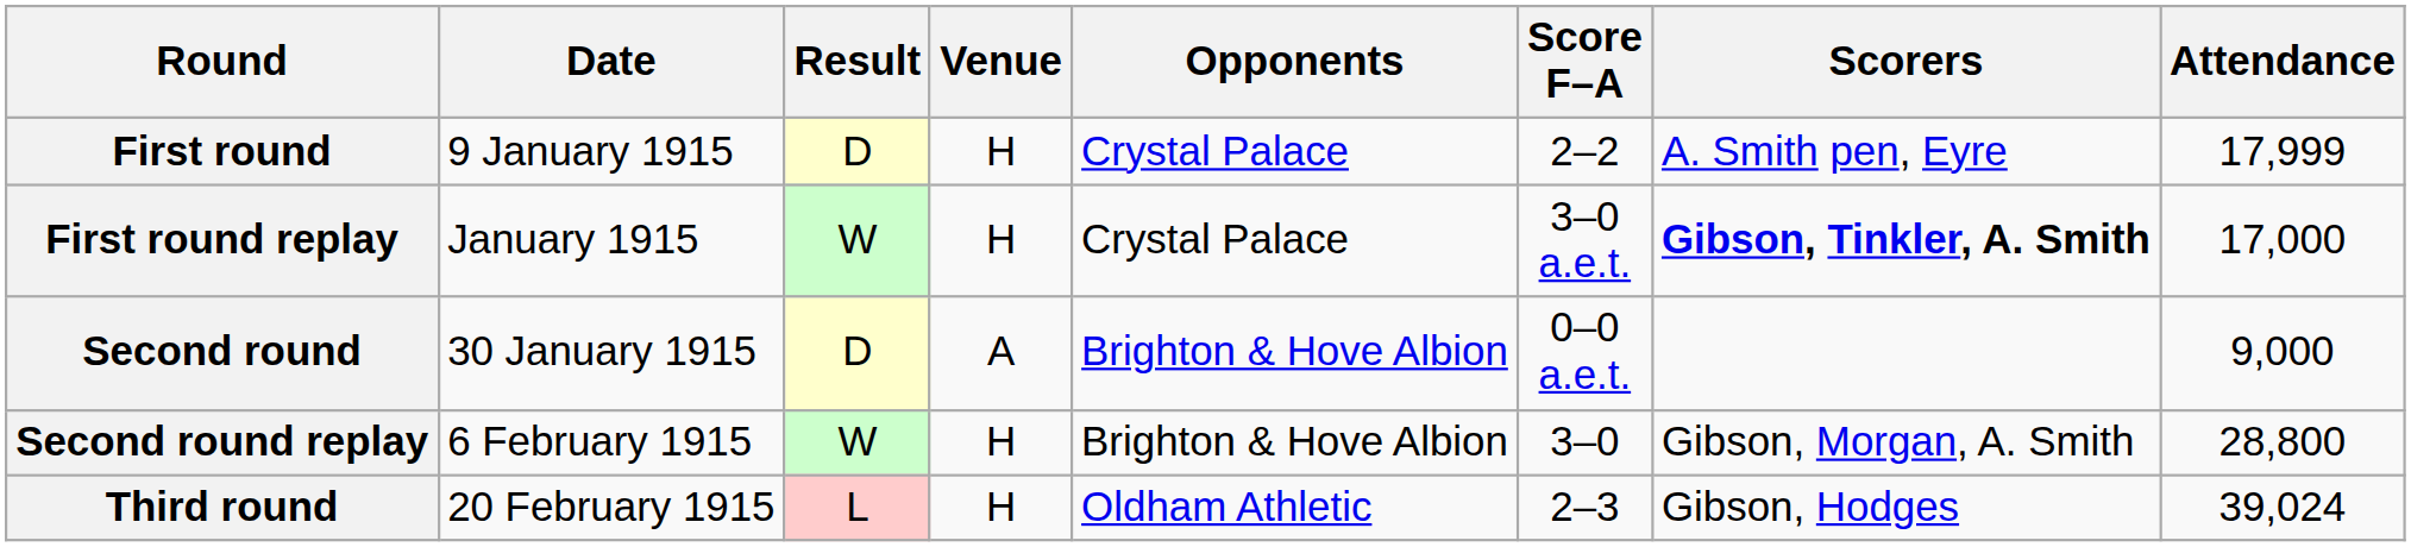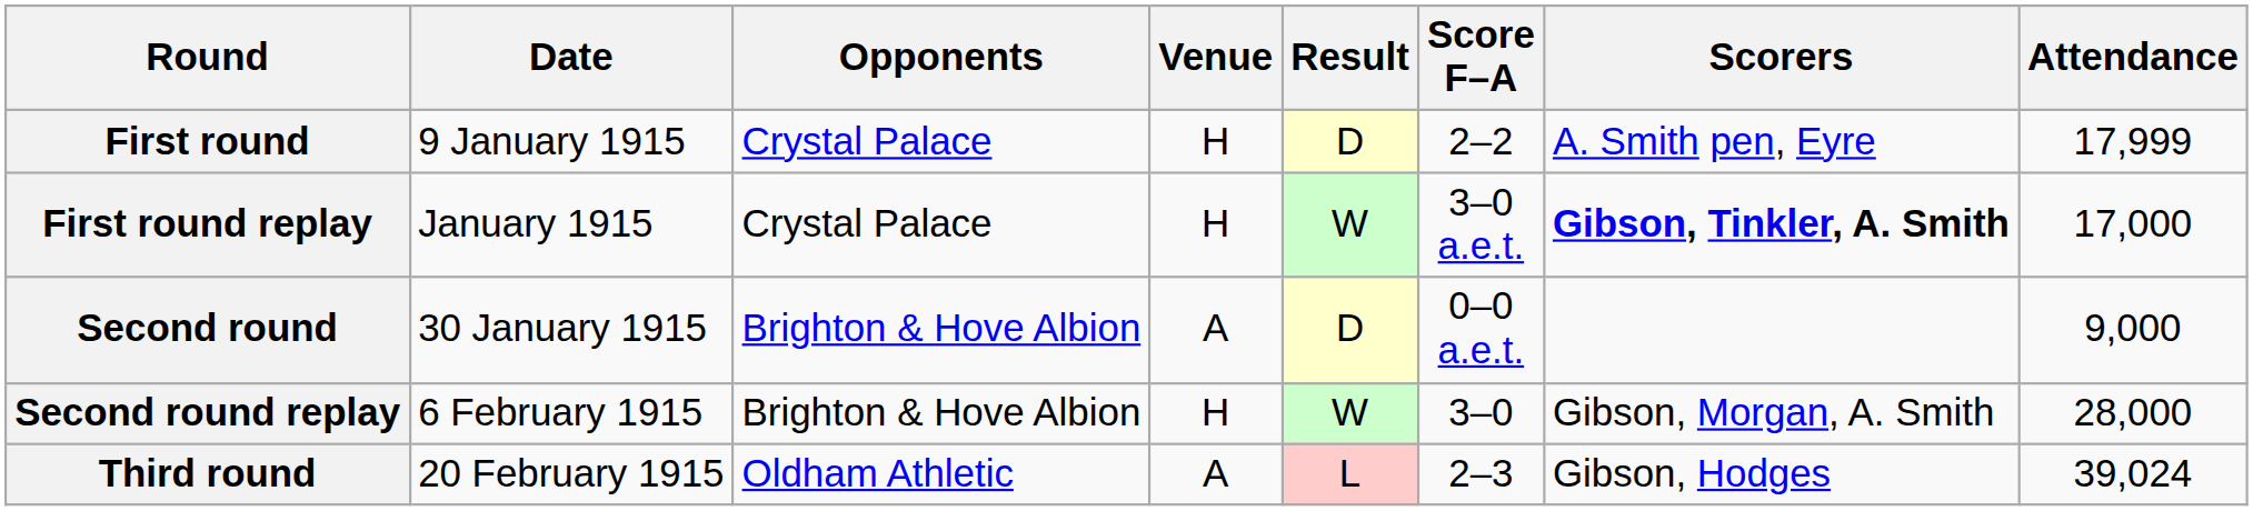 <table class="wikitable plainrowheaders" style="text-align:center">
 <tr>
 <th scope="col">Round</th>
 <th scope="col">Date</th>
+<th scope="col">Opponents</th>
+<th scope="col">Venue</th>
 <th scope="col">Result</th>
-<th scope="col">Venue</th>
-<th scope="col">Opponents</th>
 <th scope="col">Score<br>F–A</th>
 <th scope="col">Scorers</th>
 <th scope="col">Attendance</th>
 </tr>
 <tr>
 <th scope="row">First round</th>
 <td align="left">9 January 1915</td>
+<td align="left"><a href='#'>Crystal Palace</a></td>
+<td>H</td>
 <td style=background:#ffc>D</td>
-<td>H</td>
-<td align="left"><a href='#'>Crystal Palace</a></td>
 <td>2–2</td>
 <td align="left"><a href='#'>A. Smith</a> <a href='#'>pen</a>, <a href='#'>Eyre</a></td>
 <td>17,999</td>
 </tr>
 <tr>
 <th scope="row">First round replay</th>
 <td align="left">January 1915</td>
+<td align="left">Crystal Palace</td>
+<td>H</td>
 <td style=background:#cfc>W</td>
-<td>H</td>
-<td align="left">Crystal Palace</td>
 <td>3–0<br><a href='#'>a.e.t.</a></td>
 <td align="left"><strong><a href='#'>Gibson</a>, <a href='#'>Tinkler</a>, A. Smith</strong></td>
 <td>17,000</td>
 </tr>
 <tr>
 <th scope="row">Second round</th>
 <td align="left">30 January 1915</td>
+<td align="left"><a href='#'>Brighton & Hove Albion</a></td>
+<td>A</td>
 <td style=background:#ffc>D</td>
-<td>A</td>
-<td align="left"><a href='#'>Brighton & Hove Albion</a></td>
 <td>0–0<br><a href='#'>a.e.t.</a></td>
 <td></td>
 <td>9,000</td>
 </tr>
 <tr>
 <th scope="row">Second round replay</th>
 <td align="left">6 February 1915</td>
+<td align="left">Brighton & Hove Albion</td>
+<td>H</td>
 <td style=background:#cfc>W</td>
-<td>H</td>
-<td align="left">Brighton & Hove Albion</td>
 <td>3–0</td>
 <td align="left">Gibson, <a href='#'>Morgan</a>, A. Smith</td>
-<td>28,800</td>
+<td>28,000</td>
 </tr>
 <tr>
 <th scope="row">Third round</th>
 <td align="left">20 February 1915</td>
+<td align="left"><a href='#'>Oldham Athletic</a></td>
+<td>A</td>
 <td style=background:#fcc>L</td>
-<td>H</td>
-<td align="left"><a href='#'>Oldham Athletic</a></td>
 <td>2–3</td>
 <td align="left">Gibson, <a href='#'>Hodges</a></td>
 <td>39,024</td>
 </tr>
 </table>
